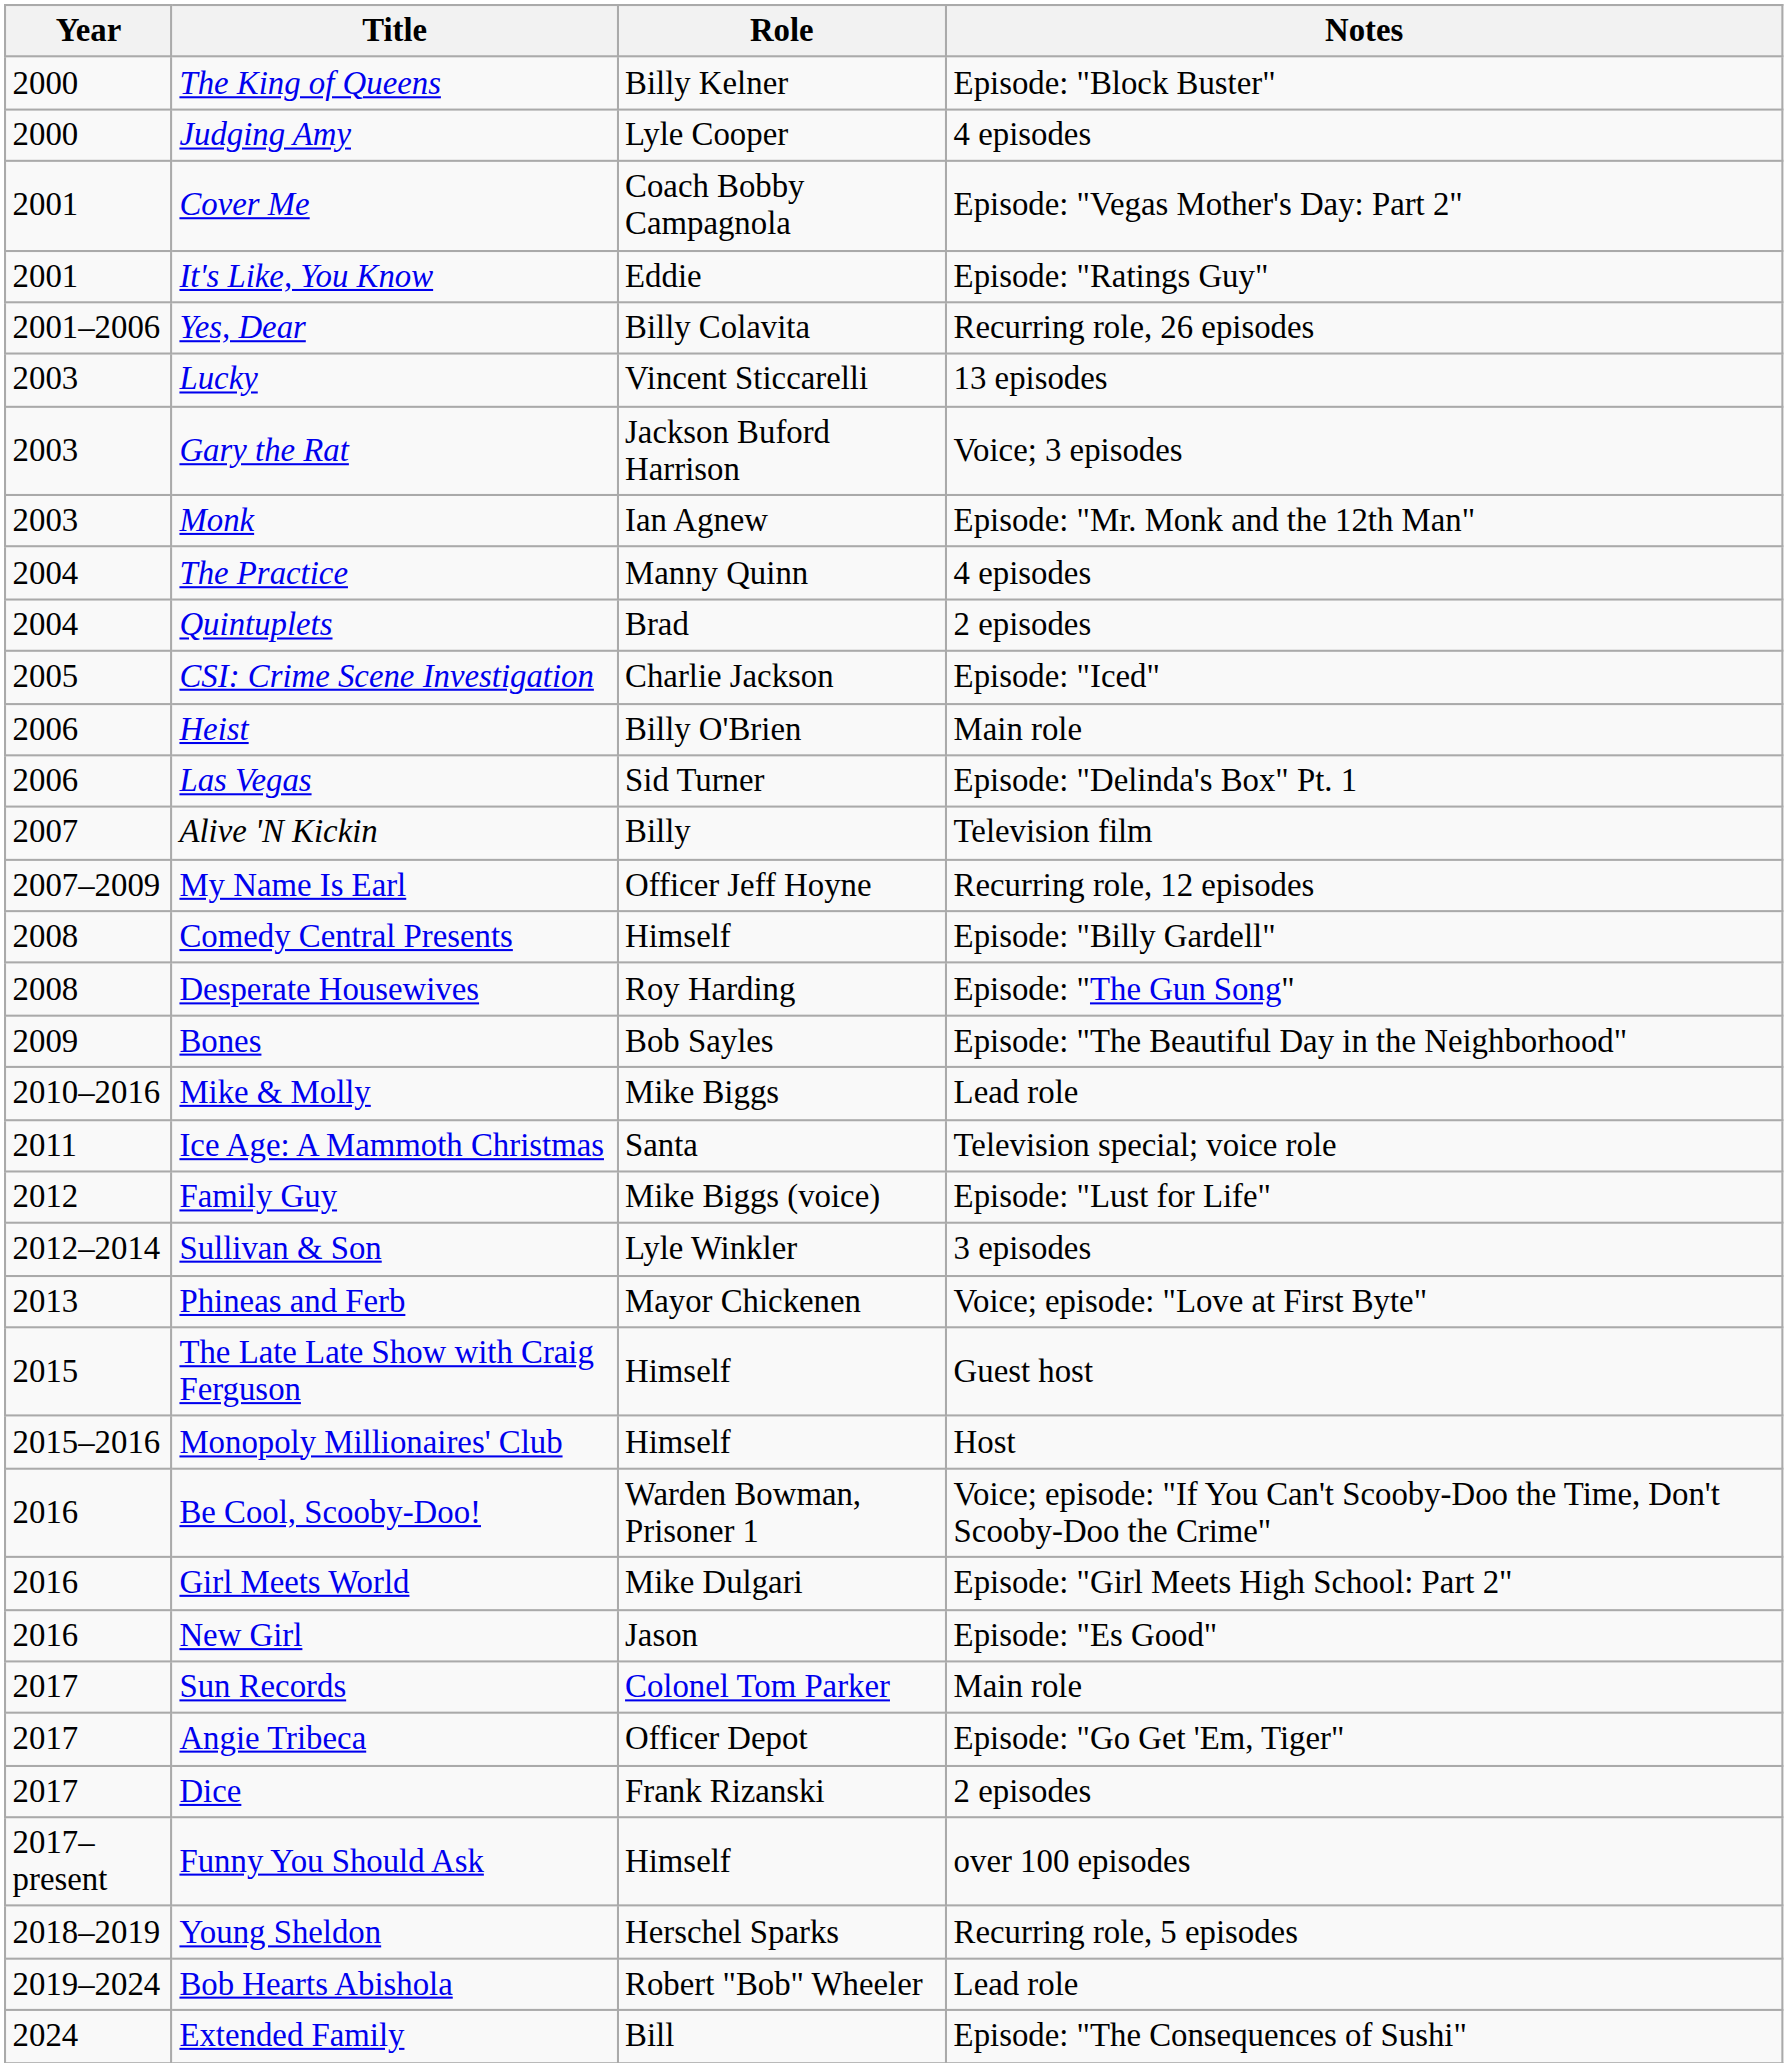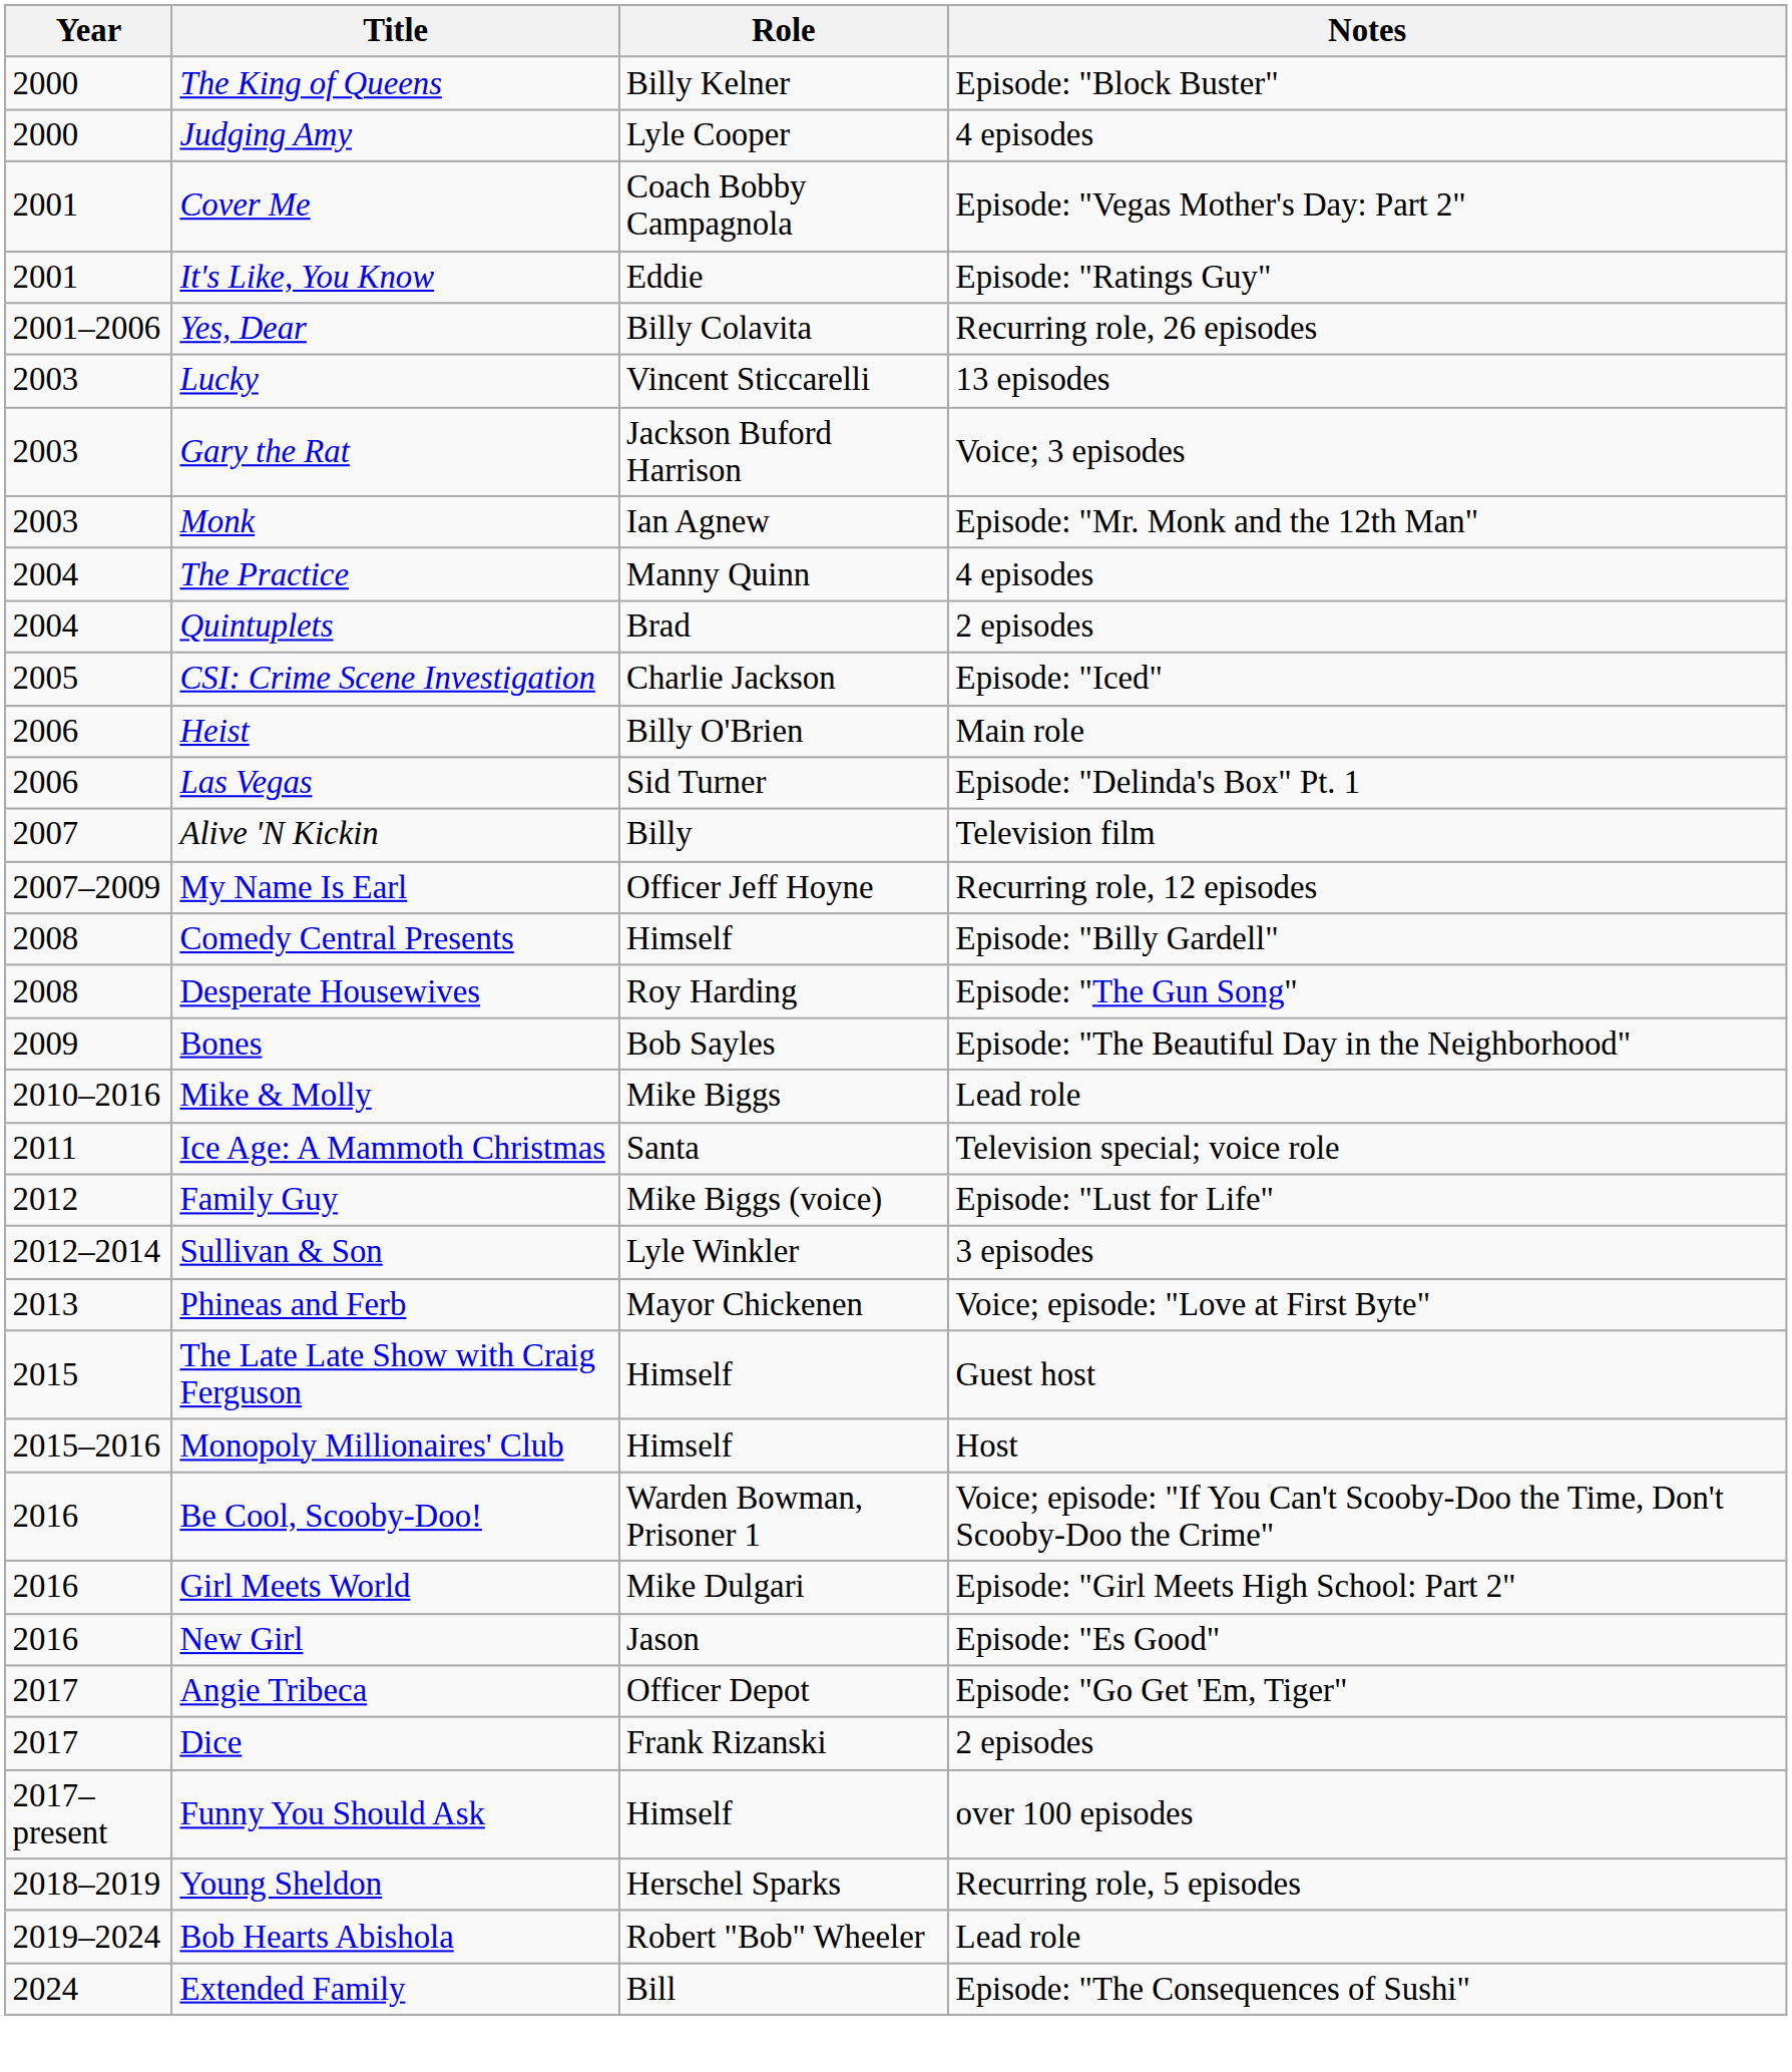 <table class="wikitable sortable">
 <tr>
 <th>Year</th>
 <th>Title</th>
 <th>Role</th>
 <th class="unsortable">Notes</th>
 </tr>
 <tr>
 <td>2000</td>
 <td><em><a href='#'>The King of Queens</a></em></td>
 <td>Billy Kelner</td>
 <td>Episode: "Block Buster"</td>
 </tr>
 <tr>
 <td>2000</td>
 <td><em><a href='#'>Judging Amy</a></em></td>
 <td>Lyle Cooper</td>
 <td>4 episodes</td>
 </tr>
 <tr>
 <td>2001</td>
 <td><em><a href='#'>Cover Me</a></em></td>
 <td>Coach Bobby Campagnola</td>
 <td>Episode: "Vegas Mother's Day: Part 2"</td>
 </tr>
 <tr>
 <td>2001</td>
 <td><em><a href='#'>It's Like, You Know</a></em></td>
 <td>Eddie</td>
 <td>Episode: "Ratings Guy"</td>
 </tr>
 <tr>
 <td>2001–2006</td>
 <td><em><a href='#'>Yes, Dear</a></em></td>
 <td>Billy Colavita</td>
 <td>Recurring role, 26 episodes</td>
 </tr>
 <tr>
 <td>2003</td>
 <td><em><a href='#'>Lucky</a></em></td>
 <td>Vincent Sticcarelli</td>
 <td>13 episodes</td>
 </tr>
 <tr>
 <td>2003</td>
 <td><em><a href='#'>Gary the Rat</a></em></td>
 <td>Jackson Buford Harrison</td>
 <td>Voice; 3 episodes</td>
 </tr>
 <tr>
 <td>2003</td>
 <td><em><a href='#'>Monk</a></em></td>
 <td>Ian Agnew</td>
 <td>Episode: "Mr. Monk and the 12th Man"</td>
 </tr>
 <tr>
 <td>2004</td>
 <td><em><a href='#'>The Practice</a></em></td>
 <td>Manny Quinn</td>
 <td>4 episodes</td>
 </tr>
 <tr>
 <td>2004</td>
 <td><em><a href='#'>Quintuplets</a></em></td>
 <td>Brad</td>
 <td>2 episodes</td>
 </tr>
 <tr>
 <td>2005</td>
 <td><em><a href='#'>CSI: Crime Scene Investigation</a></em></td>
 <td>Charlie Jackson</td>
 <td>Episode: "Iced"</td>
 </tr>
 <tr>
 <td>2006</td>
 <td><em><a href='#'>Heist</a></em></td>
 <td>Billy O'Brien</td>
 <td>Main role</td>
 </tr>
 <tr>
 <td>2006</td>
 <td><em><a href='#'>Las Vegas</a></em></td>
 <td>Sid Turner</td>
 <td>Episode: "Delinda's Box" Pt. 1</td>
 </tr>
 <tr>
 <td>2007</td>
 <td><em>Alive 'N Kickin<strong></td>
 <td>Billy</td>
 <td>Television film</td>
 </tr>
 <tr>
 <td>2007–2009</td>
 <td></em><a href='#'>My Name Is Earl</a><em></td>
 <td>Officer Jeff Hoyne</td>
 <td>Recurring role, 12 episodes</td>
 </tr>
 <tr>
 <td>2008</td>
 <td></em><a href='#'>Comedy Central Presents</a><em></td>
 <td>Himself</td>
 <td>Episode: "Billy Gardell"</td>
 </tr>
 <tr>
 <td>2008</td>
 <td></em><a href='#'>Desperate Housewives</a><em></td>
 <td>Roy Harding</td>
 <td>Episode: "<a href='#'>The Gun Song</a>"</td>
 </tr>
 <tr>
 <td>2009</td>
 <td></em><a href='#'>Bones</a><em></td>
 <td>Bob Sayles</td>
 <td>Episode: "The Beautiful Day in the Neighborhood"</td>
 </tr>
 <tr>
 <td>2010–2016</td>
 <td></em><a href='#'>Mike & Molly</a><em></td>
 <td>Mike Biggs</td>
 <td>Lead role</td>
 </tr>
 <tr>
 <td>2011</td>
 <td></em><a href='#'>Ice Age: A Mammoth Christmas</a><em></td>
 <td>Santa</td>
 <td>Television special; voice role</td>
 </tr>
 <tr>
 <td>2012</td>
 <td></em><a href='#'>Family Guy</a><em></td>
 <td>Mike Biggs (voice)</td>
 <td>Episode: "Lust for Life"</td>
 </tr>
 <tr>
 <td>2012–2014</td>
 <td></em><a href='#'>Sullivan & Son</a><em></td>
 <td>Lyle Winkler</td>
 <td>3 episodes</td>
 </tr>
 <tr>
 <td>2013</td>
 <td></em><a href='#'>Phineas and Ferb</a><em></td>
 <td>Mayor Chickenen</td>
 <td>Voice; episode: "Love at First Byte"</td>
 </tr>
 <tr>
 <td>2015</td>
 <td></em><a href='#'>The Late Late Show with Craig Ferguson</a> <em></td>
 <td>Himself</td>
 <td>Guest host</td>
 </tr>
 <tr>
 <td>2015–2016</td>
 <td></em><a href='#'>Monopoly Millionaires' Club</a><em></td>
 <td>Himself</td>
 <td>Host</td>
 </tr>
 <tr>
 <td>2016</td>
 <td></em><a href='#'>Be Cool, Scooby-Doo!</a><em></td>
 <td>Warden Bowman, Prisoner 1</td>
 <td>Voice; episode: "If You Can't Scooby-Doo the Time, Don't Scooby-Doo the Crime"</td>
 </tr>
 <tr>
 <td>2016</td>
 <td></em><a href='#'>Girl Meets World</a><em></td>
 <td>Mike Dulgari</td>
 <td>Episode: "Girl Meets High School: Part 2"</td>
 </tr>
 <tr>
 <td>2016</td>
 <td></em><a href='#'>New Girl</a><em></td>
 <td>Jason</td>
 <td>Episode: "Es Good"</td>
 </tr>
 <tr>
 <td>2017</td>
-<td></em><a href='#'>Sun Records</a><em></td>
-<td><a href='#'>Colonel Tom Parker</a></td>
-<td>Main role</td>
-</tr>
-<tr>
-<td>2017</td>
 <td></em><a href='#'>Angie Tribeca</a><em></td>
 <td>Officer Depot</td>
 <td>Episode: "Go Get 'Em, Tiger"</td>
 </tr>
 <tr>
 <td>2017</td>
 <td></em><a href='#'>Dice</a><em></td>
 <td>Frank Rizanski</td>
 <td>2 episodes</td>
 </tr>
 <tr>
 <td>2017–present</td>
 <td></em><a href='#'>Funny You Should Ask</a><em></td>
 <td>Himself</td>
 <td>over 100 episodes</td>
 </tr>
 <tr>
 <td>2018–2019</td>
 <td></em><a href='#'>Young Sheldon</a><em></td>
 <td>Herschel Sparks</td>
 <td>Recurring role, 5 episodes</td>
 </tr>
 <tr>
 <td>2019–2024</td>
 <td></em><a href='#'>Bob Hearts Abishola</a><em></td>
 <td>Robert "Bob" Wheeler</td>
 <td>Lead role</td>
 </tr>
 <tr>
 <td>2024</td>
 <td></em><a href='#'>Extended Family</a><em></td>
 <td>Bill</td>
 <td>Episode: "The Consequences of Sushi"</td>
 </tr>
 </table>
